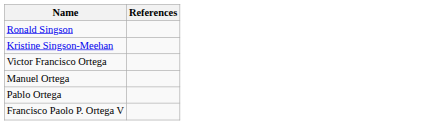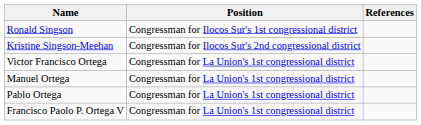 <table class="wikitable">
 <tr>
 <th>Name</th>
+<th>Position</th>
 <th>References</th>
 </tr>
 <tr>
 <td><a href='#'>Ronald Singson</a></td>
+<td>Congressman for <a href='#'>Ilocos Sur's 1st congressional district</a></td>
 <td></td>
 </tr>
 <tr>
 <td><a href='#'>Kristine Singson-Meehan</a></td>
+<td>Congressman for <a href='#'>Ilocos Sur's 2nd congressional district</a></td>
 <td></td>
 </tr>
 <tr>
 <td>Victor Francisco Ortega</td>
+<td>Congressman for <a href='#'>La Union's 1st congressional district</a></td>
 <td></td>
 </tr>
 <tr>
 <td>Manuel Ortega</td>
+<td>Congressman for <a href='#'>La Union's 1st congressional district</a></td>
 <td></td>
 </tr>
 <tr>
 <td>Pablo Ortega</td>
+<td>Congressman for <a href='#'>La Union's 1st congressional district</a></td>
 <td></td>
 </tr>
 <tr>
 <td>Francisco Paolo P. Ortega V</td>
+<td>Congressman for <a href='#'>La Union's 1st congressional district</a></td>
 <td></td>
 </tr>
 </table>
